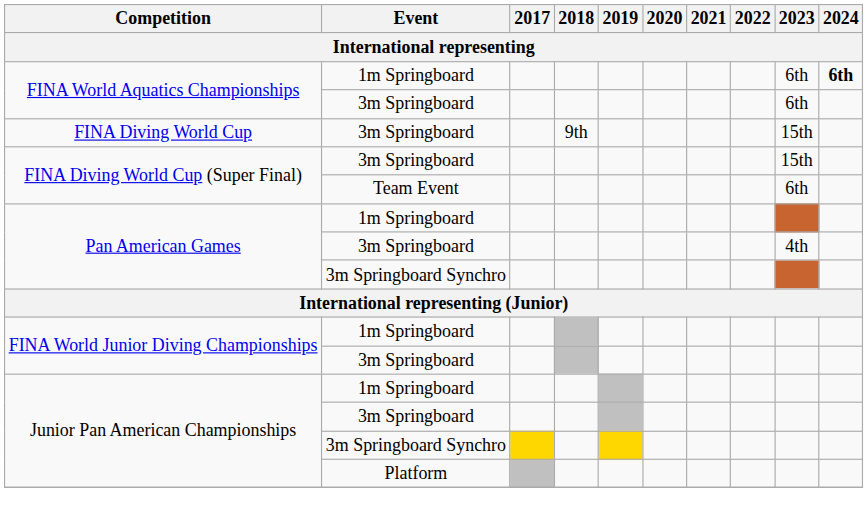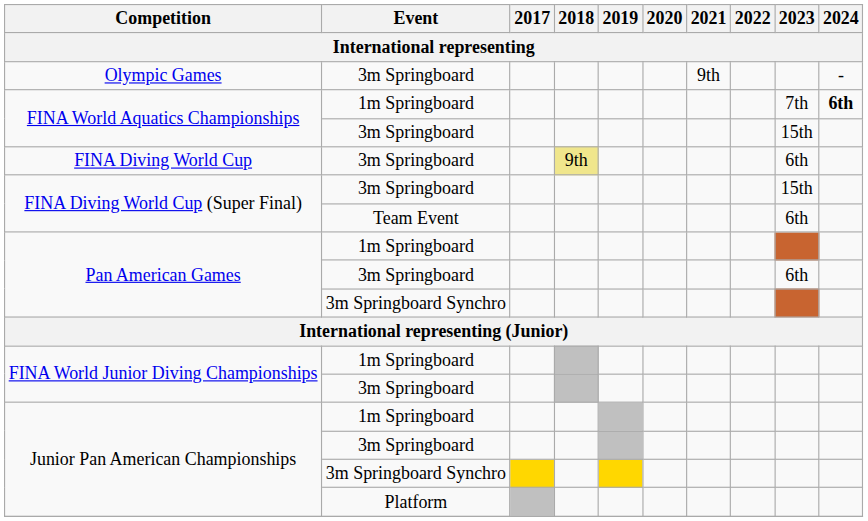 <table class="wikitable" style="text-align:center;">
 <tr>
 <th>Competition</th>
 <th>Event</th>
 <th>2017</th>
 <th>2018</th>
 <th>2019</th>
 <th>2020</th>
 <th>2021</th>
 <th>2022</th>
 <th>2023</th>
 <th>2024</th>
 </tr>
 <tr>
 <th colspan="10">International representing </th>
 </tr>
 <tr>
+<td rowspan="1"><a href='#'>Olympic Games</a></td>
+<td>3m Springboard</td>
+<td></td>
+<td></td>
+<td></td>
+<td></td>
+<td>9th</td>
+<td></td>
+<td></td>
+<td>-</td>
+</tr>
+<tr>
 <td rowspan="2"><a href='#'>FINA World Aquatics Championships</a></td>
 <td>1m Springboard</td>
 <td></td>
 <td></td>
 <td></td>
 <td></td>
 <td></td>
 <td></td>
-<td>6th</td>
+<td>7th</td>
 <td><strong>6th</strong></td>
 </tr>
 <tr>
 <td>3m Springboard</td>
 <td></td>
 <td></td>
 <td></td>
 <td></td>
 <td></td>
 <td></td>
-<td>6th</td>
+<td>15th</td>
 <td></td>
 </tr>
 <tr>
 <td rowspan="1"><a href='#'>FINA Diving World Cup</a></td>
 <td>3m Springboard</td>
 <td></td>
-<td>9th</td>
+<td style="background: khaki;">9th</td>
 <td></td>
 <td></td>
 <td></td>
 <td></td>
-<td>15th</td>
+<td>6th</td>
 <td></td>
 </tr>
 <tr>
 <td rowspan="2"><a href='#'>FINA Diving World Cup</a> (Super Final)</td>
 <td>3m Springboard</td>
 <td></td>
 <td></td>
 <td></td>
 <td></td>
 <td></td>
 <td></td>
 <td>15th</td>
 <td></td>
 </tr>
 <tr>
 <td>Team Event</td>
 <td></td>
 <td></td>
 <td></td>
 <td></td>
 <td></td>
 <td></td>
 <td>6th</td>
 <td></td>
 </tr>
 <tr>
 <td rowspan="3"><a href='#'> Pan American Games</a></td>
 <td>1m Springboard</td>
 <td></td>
 <td></td>
 <td></td>
 <td></td>
 <td></td>
 <td></td>
 <td bgcolor=#c86430></td>
 <td></td>
 </tr>
 <tr>
 <td>3m Springboard</td>
 <td></td>
 <td></td>
 <td></td>
 <td></td>
 <td></td>
 <td></td>
-<td>4th</td>
+<td>6th</td>
 <td></td>
 </tr>
 <tr>
 <td>3m Springboard Synchro</td>
 <td></td>
 <td></td>
 <td></td>
 <td></td>
 <td></td>
 <td></td>
 <td bgcolor=#c86430></td>
 <td></td>
 </tr>
 <tr>
 <th colspan="10">International representing  (Junior)</th>
 </tr>
 <tr>
 <td rowspan="2"><a href='#'>FINA World Junior Diving Championships</a></td>
 <td>1m Springboard</td>
 <td></td>
 <td bgcolor=silver></td>
 <td></td>
 <td></td>
 <td></td>
 <td></td>
 <td></td>
 <td></td>
 </tr>
 <tr>
 <td>3m Springboard</td>
 <td></td>
 <td bgcolor=silver></td>
 <td></td>
 <td></td>
 <td></td>
 <td></td>
 <td></td>
 <td></td>
 </tr>
 <tr>
 <td rowspan="4">Junior Pan American Championships</td>
 <td>1m Springboard</td>
 <td></td>
 <td></td>
 <td bgcolor=silver></td>
 <td></td>
 <td></td>
 <td></td>
 <td></td>
 <td></td>
 </tr>
 <tr>
 <td>3m Springboard</td>
 <td></td>
 <td></td>
 <td bgcolor=silver></td>
 <td></td>
 <td></td>
 <td></td>
 <td></td>
 <td></td>
 </tr>
 <tr>
 <td>3m Springboard Synchro</td>
 <td bgcolor=gold></td>
 <td></td>
 <td bgcolor=gold></td>
 <td></td>
 <td></td>
 <td></td>
 <td></td>
 <td></td>
 </tr>
 <tr>
 <td>Platform</td>
 <td bgcolor=silver></td>
 <td></td>
 <td></td>
 <td></td>
 <td></td>
 <td></td>
 <td></td>
 <td></td>
 </tr>
 <tr>
 </tr>
 </table>
